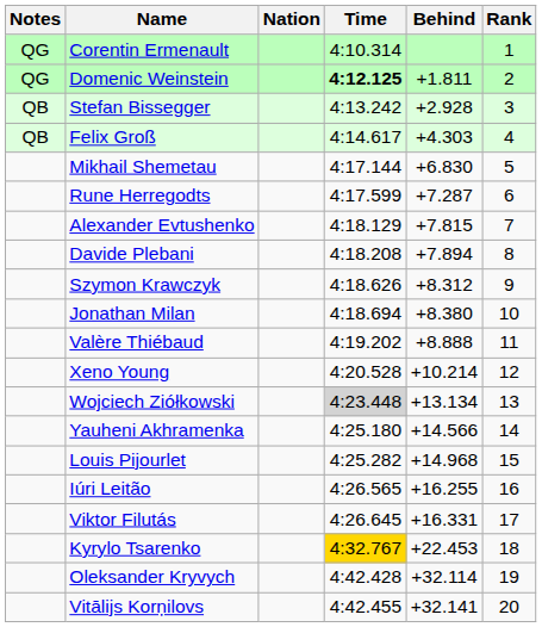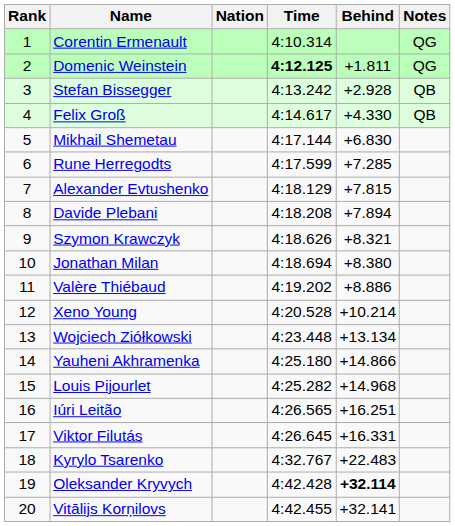 <table class="wikitable sortable" style="text-align:center">
 <tr>
-<th>Notes</th>
+<th>Rank</th>
 <th>Name</th>
 <th>Nation</th>
 <th>Time</th>
 <th>Behind</th>
-<th>Rank</th>
+<th>Notes</th>
 </tr>
 <tr bgcolor=bbffbb>
-<td>QG</td>
+<td>1</td>
 <td align=left><a href='#'>Corentin Ermenault</a></td>
 <td align=left></td>
 <td>4:10.314</td>
 <td></td>
-<td>1</td>
+<td>QG</td>
 </tr>
 <tr bgcolor=bbffbb>
-<td>QG</td>
+<td>2</td>
 <td align=left><a href='#'>Domenic Weinstein</a></td>
 <td align=left></td>
 <td><strong>4:12.125</strong></td>
 <td>+1.811</td>
-<td>2</td>
+<td>QG</td>
 </tr>
 <tr bgcolor=ddffdd>
-<td>QB</td>
+<td>3</td>
 <td align=left><a href='#'>Stefan Bissegger</a></td>
 <td align=left></td>
 <td>4:13.242</td>
 <td>+2.928</td>
-<td>3</td>
+<td>QB</td>
 </tr>
 <tr bgcolor=ddffdd>
-<td>QB</td>
+<td>4</td>
 <td align=left><a href='#'>Felix Groß</a></td>
 <td align=left></td>
 <td>4:14.617</td>
-<td>+4.303</td>
-<td>4</td>
+<td>+4.330</td>
+<td>QB</td>
 </tr>
 <tr>
-<td></td>
+<td>5</td>
 <td align=left><a href='#'>Mikhail Shemetau</a></td>
 <td align=left></td>
 <td>4:17.144</td>
 <td>+6.830</td>
-<td>5</td>
+<td></td>
 </tr>
 <tr>
-<td></td>
+<td>6</td>
 <td align=left><a href='#'>Rune Herregodts</a></td>
 <td align=left></td>
 <td>4:17.599</td>
-<td>+7.287</td>
-<td>6</td>
+<td>+7.285</td>
+<td></td>
 </tr>
 <tr>
-<td></td>
+<td>7</td>
 <td align=left><a href='#'>Alexander Evtushenko</a></td>
 <td align=left></td>
 <td>4:18.129</td>
 <td>+7.815</td>
-<td>7</td>
+<td></td>
 </tr>
 <tr>
-<td></td>
+<td>8</td>
 <td align=left><a href='#'>Davide Plebani</a></td>
 <td align=left></td>
 <td>4:18.208</td>
 <td>+7.894</td>
-<td>8</td>
+<td></td>
 </tr>
 <tr>
-<td></td>
+<td>9</td>
 <td align=left><a href='#'>Szymon Krawczyk</a></td>
 <td align=left></td>
 <td>4:18.626</td>
-<td>+8.312</td>
-<td>9</td>
+<td>+8.321</td>
+<td></td>
 </tr>
 <tr>
-<td></td>
+<td>10</td>
 <td align=left><a href='#'>Jonathan Milan</a></td>
 <td align=left></td>
 <td>4:18.694</td>
 <td>+8.380</td>
-<td>10</td>
+<td></td>
 </tr>
 <tr>
-<td></td>
+<td>11</td>
 <td align=left><a href='#'>Valère Thiébaud</a></td>
 <td align=left></td>
 <td>4:19.202</td>
-<td>+8.888</td>
-<td>11</td>
+<td>+8.886</td>
+<td></td>
 </tr>
 <tr>
-<td></td>
+<td>12</td>
 <td align=left><a href='#'>Xeno Young</a></td>
 <td align=left></td>
 <td>4:20.528</td>
 <td>+10.214</td>
-<td>12</td>
+<td></td>
 </tr>
 <tr>
-<td></td>
+<td>13</td>
 <td align=left><a href='#'>Wojciech Ziółkowski</a></td>
 <td align=left></td>
-<td style="background: lightgrey;">4:23.448</td>
+<td>4:23.448</td>
 <td>+13.134</td>
-<td>13</td>
+<td></td>
 </tr>
 <tr>
-<td></td>
+<td>14</td>
 <td align=left><a href='#'>Yauheni Akhramenka</a></td>
 <td align=left></td>
 <td>4:25.180</td>
-<td>+14.566</td>
-<td>14</td>
+<td>+14.866</td>
+<td></td>
 </tr>
 <tr>
-<td></td>
+<td>15</td>
 <td align=left><a href='#'>Louis Pijourlet</a></td>
 <td align=left></td>
 <td>4:25.282</td>
 <td>+14.968</td>
-<td>15</td>
+<td></td>
 </tr>
 <tr>
-<td></td>
+<td>16</td>
 <td align=left><a href='#'>Iúri Leitão</a></td>
 <td align=left></td>
 <td>4:26.565</td>
-<td>+16.255</td>
-<td>16</td>
+<td>+16.251</td>
+<td></td>
 </tr>
 <tr>
-<td></td>
+<td>17</td>
 <td align=left><a href='#'>Viktor Filutás</a></td>
 <td align=left></td>
 <td>4:26.645</td>
 <td>+16.331</td>
-<td>17</td>
+<td></td>
 </tr>
 <tr>
-<td></td>
+<td>18</td>
 <td align=left><a href='#'>Kyrylo Tsarenko</a></td>
 <td align=left></td>
-<td style="background: gold;">4:32.767</td>
-<td>+22.453</td>
-<td>18</td>
+<td>4:32.767</td>
+<td>+22.483</td>
+<td></td>
 </tr>
 <tr>
-<td></td>
+<td>19</td>
 <td align=left><a href='#'>Oleksander Kryvych</a></td>
 <td align=left></td>
 <td>4:42.428</td>
-<td>+32.114</td>
-<td>19</td>
+<td><strong>+32.114</strong></td>
+<td></td>
 </tr>
 <tr>
-<td></td>
+<td>20</td>
 <td align=left><a href='#'>Vitālijs Korņilovs</a></td>
 <td align=left></td>
 <td>4:42.455</td>
 <td>+32.141</td>
-<td>20</td>
+<td></td>
 </tr>
 </table>
